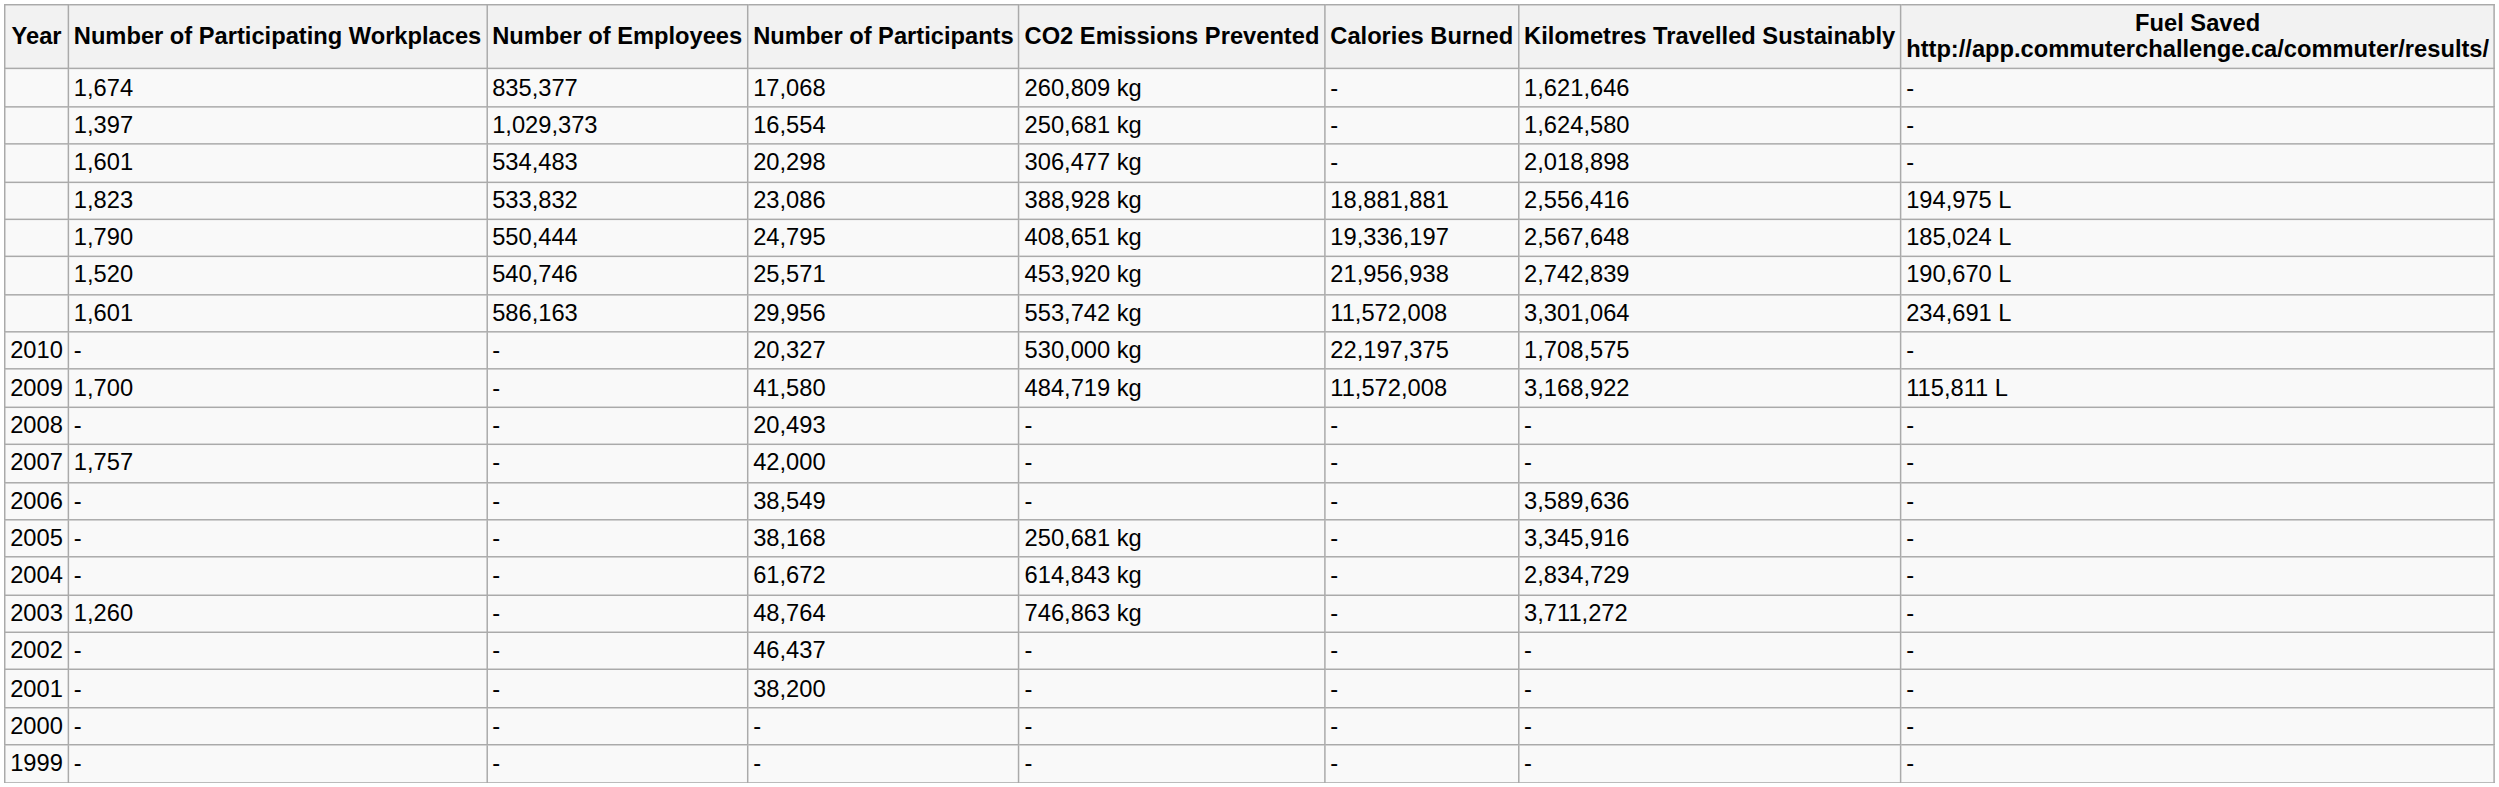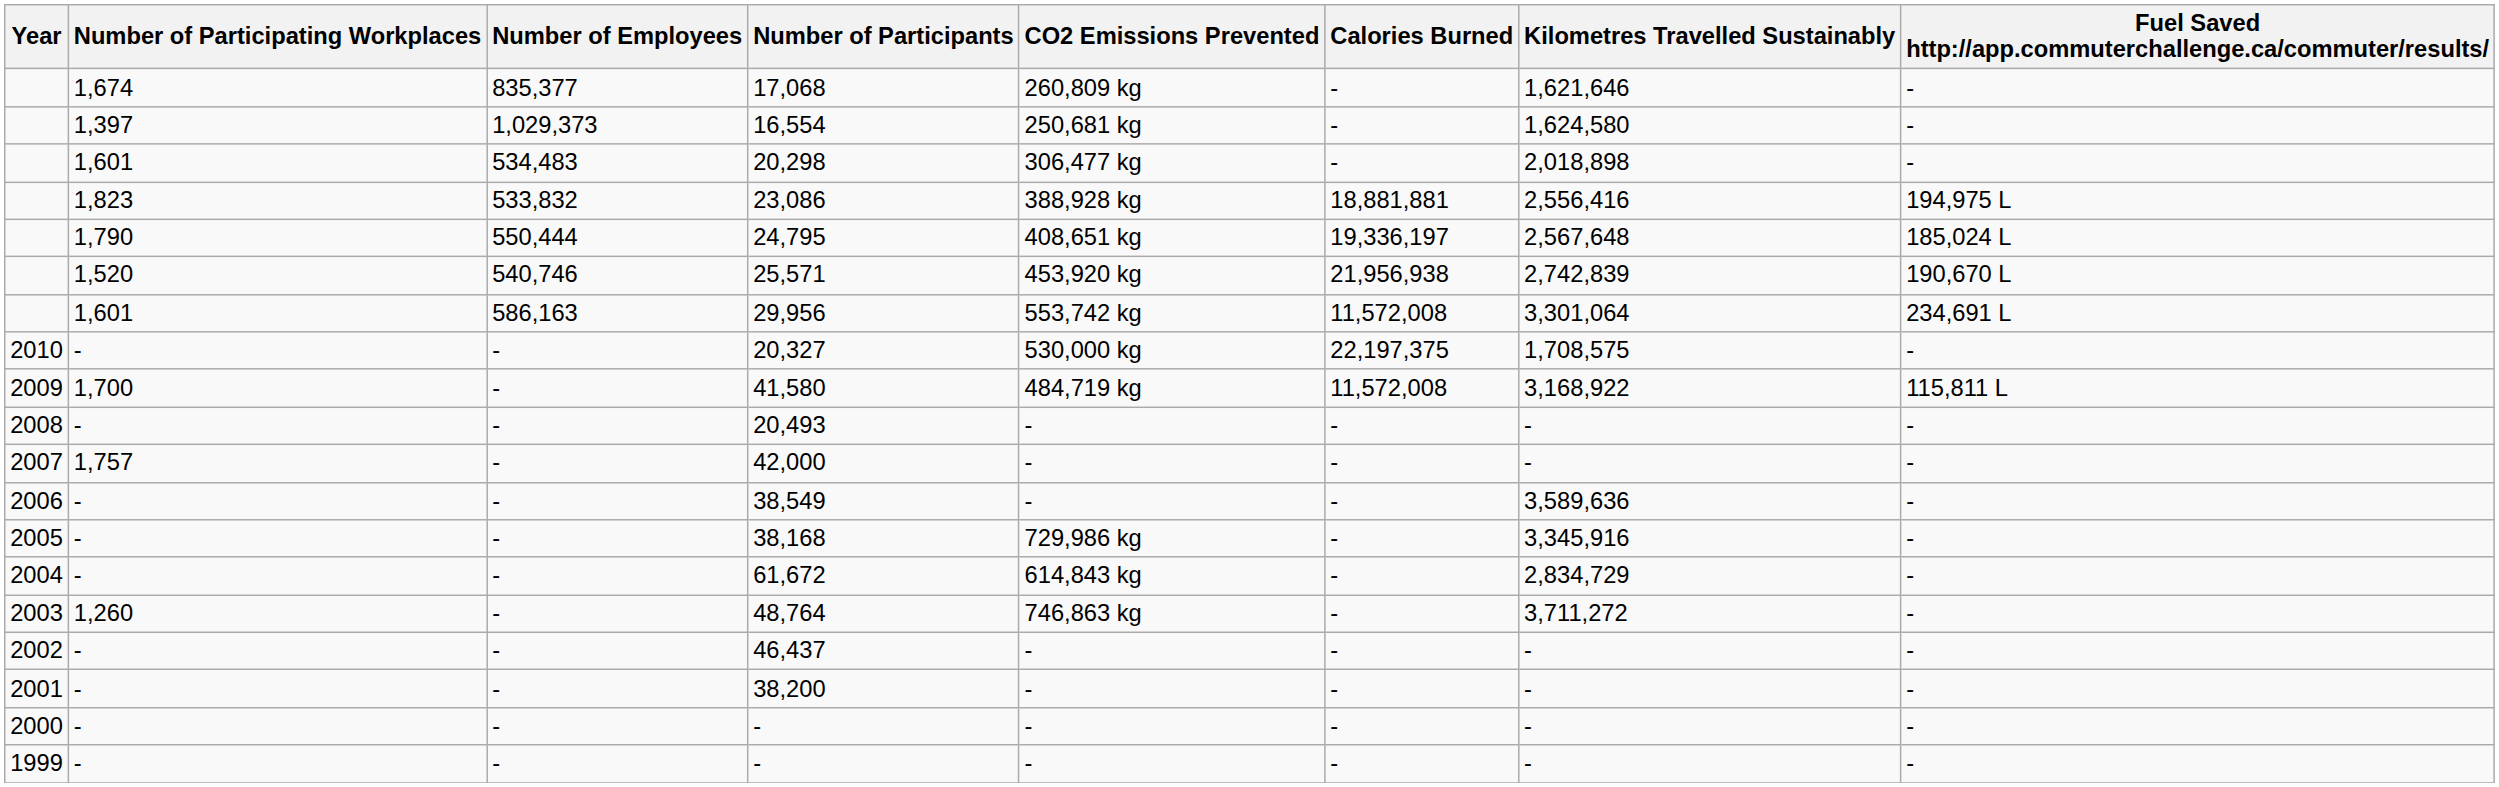 <table class="wikitable">
 <tr>
 <th>Year</th>
 <th>Number of Participating Workplaces</th>
 <th>Number of Employees</th>
 <th>Number of Participants</th>
 <th>CO2 Emissions Prevented</th>
 <th>Calories Burned</th>
 <th>Kilometres Travelled Sustainably</th>
 <th>Fuel Saved<br>http://app.commuterchallenge.ca/commuter/results/</th>
 </tr>
 <tr>
 <td></td>
 <td>1,674</td>
 <td>835,377</td>
 <td>17,068</td>
 <td>260,809 kg</td>
 <td>-</td>
 <td>1,621,646</td>
 <td>-</td>
 </tr>
 <tr>
 <td></td>
 <td>1,397</td>
 <td>1,029,373</td>
 <td>16,554</td>
 <td>250,681 kg</td>
 <td>-</td>
 <td>1,624,580</td>
 <td>-</td>
 </tr>
 <tr>
 <td></td>
 <td>1,601</td>
 <td>534,483</td>
 <td>20,298</td>
 <td>306,477 kg</td>
 <td>-</td>
 <td>2,018,898</td>
 <td>-</td>
 </tr>
 <tr>
 <td></td>
 <td>1,823</td>
 <td>533,832</td>
 <td>23,086</td>
 <td>388,928 kg</td>
 <td>18,881,881</td>
 <td>2,556,416</td>
 <td>194,975 L</td>
 </tr>
 <tr>
 <td></td>
 <td>1,790</td>
 <td>550,444</td>
 <td>24,795</td>
 <td>408,651 kg</td>
 <td>19,336,197</td>
 <td>2,567,648</td>
 <td>185,024 L</td>
 </tr>
 <tr>
 <td></td>
 <td>1,520</td>
 <td>540,746</td>
 <td>25,571</td>
 <td>453,920 kg</td>
 <td>21,956,938</td>
 <td>2,742,839</td>
 <td>190,670 L</td>
 </tr>
 <tr>
 <td></td>
 <td>1,601</td>
 <td>586,163</td>
 <td>29,956</td>
 <td>553,742 kg</td>
 <td>11,572,008</td>
 <td>3,301,064</td>
 <td>234,691 L</td>
 </tr>
 <tr>
 <td>2010</td>
 <td>-</td>
 <td>-</td>
 <td>20,327</td>
 <td>530,000 kg</td>
 <td>22,197,375</td>
 <td>1,708,575</td>
 <td>-</td>
 </tr>
 <tr>
 <td>2009</td>
 <td>1,700</td>
 <td>-</td>
 <td>41,580</td>
 <td>484,719 kg</td>
 <td>11,572,008</td>
 <td>3,168,922</td>
 <td>115,811 L</td>
 </tr>
 <tr>
 <td>2008</td>
 <td>-</td>
 <td>-</td>
 <td>20,493</td>
 <td>-</td>
 <td>-</td>
 <td>-</td>
 <td>-</td>
 </tr>
 <tr>
 <td>2007</td>
 <td>1,757</td>
 <td>-</td>
 <td>42,000</td>
 <td>-</td>
 <td>-</td>
 <td>-</td>
 <td>-</td>
 </tr>
 <tr>
 <td>2006</td>
 <td>-</td>
 <td>-</td>
 <td>38,549</td>
 <td>-</td>
 <td>-</td>
 <td>3,589,636</td>
 <td>-</td>
 </tr>
 <tr>
 <td>2005</td>
 <td>-</td>
 <td>-</td>
 <td>38,168</td>
-<td>250,681 kg</td>
+<td>729,986 kg</td>
 <td>-</td>
 <td>3,345,916</td>
 <td>-</td>
 </tr>
 <tr>
 <td>2004</td>
 <td>-</td>
 <td>-</td>
 <td>61,672</td>
 <td>614,843 kg</td>
 <td>-</td>
 <td>2,834,729</td>
 <td>-</td>
 </tr>
 <tr>
 <td>2003</td>
 <td>1,260</td>
 <td>-</td>
 <td>48,764</td>
 <td>746,863 kg</td>
 <td>-</td>
 <td>3,711,272</td>
 <td>-</td>
 </tr>
 <tr>
 <td>2002</td>
 <td>-</td>
 <td>-</td>
 <td>46,437</td>
 <td>-</td>
 <td>-</td>
 <td>-</td>
 <td>-</td>
 </tr>
 <tr>
 <td>2001</td>
 <td>-</td>
 <td>-</td>
 <td>38,200</td>
 <td>-</td>
 <td>-</td>
 <td>-</td>
 <td>-</td>
 </tr>
 <tr>
 <td>2000</td>
 <td>-</td>
 <td>-</td>
 <td>-</td>
 <td>-</td>
 <td>-</td>
 <td>-</td>
 <td>-</td>
 </tr>
 <tr>
 <td>1999</td>
 <td>-</td>
 <td>-</td>
 <td>-</td>
 <td>-</td>
 <td>-</td>
 <td>-</td>
 <td>-</td>
 </tr>
 <tr>
 </tr>
 </table>
